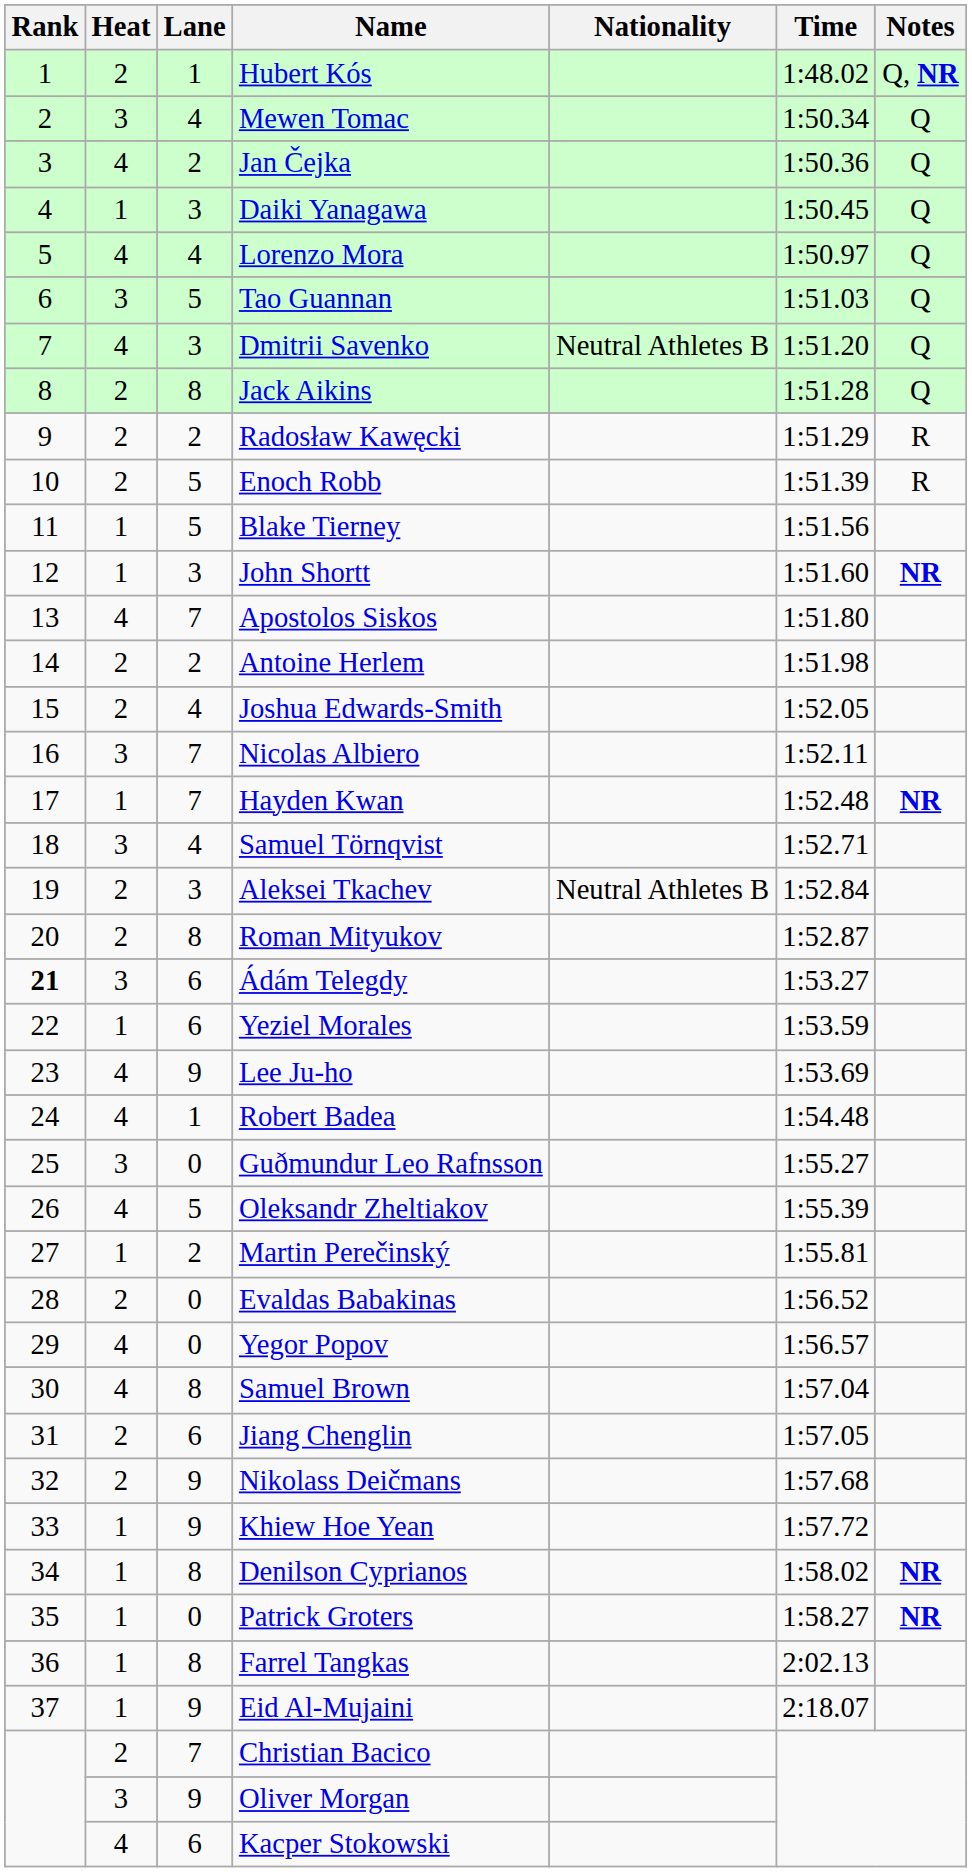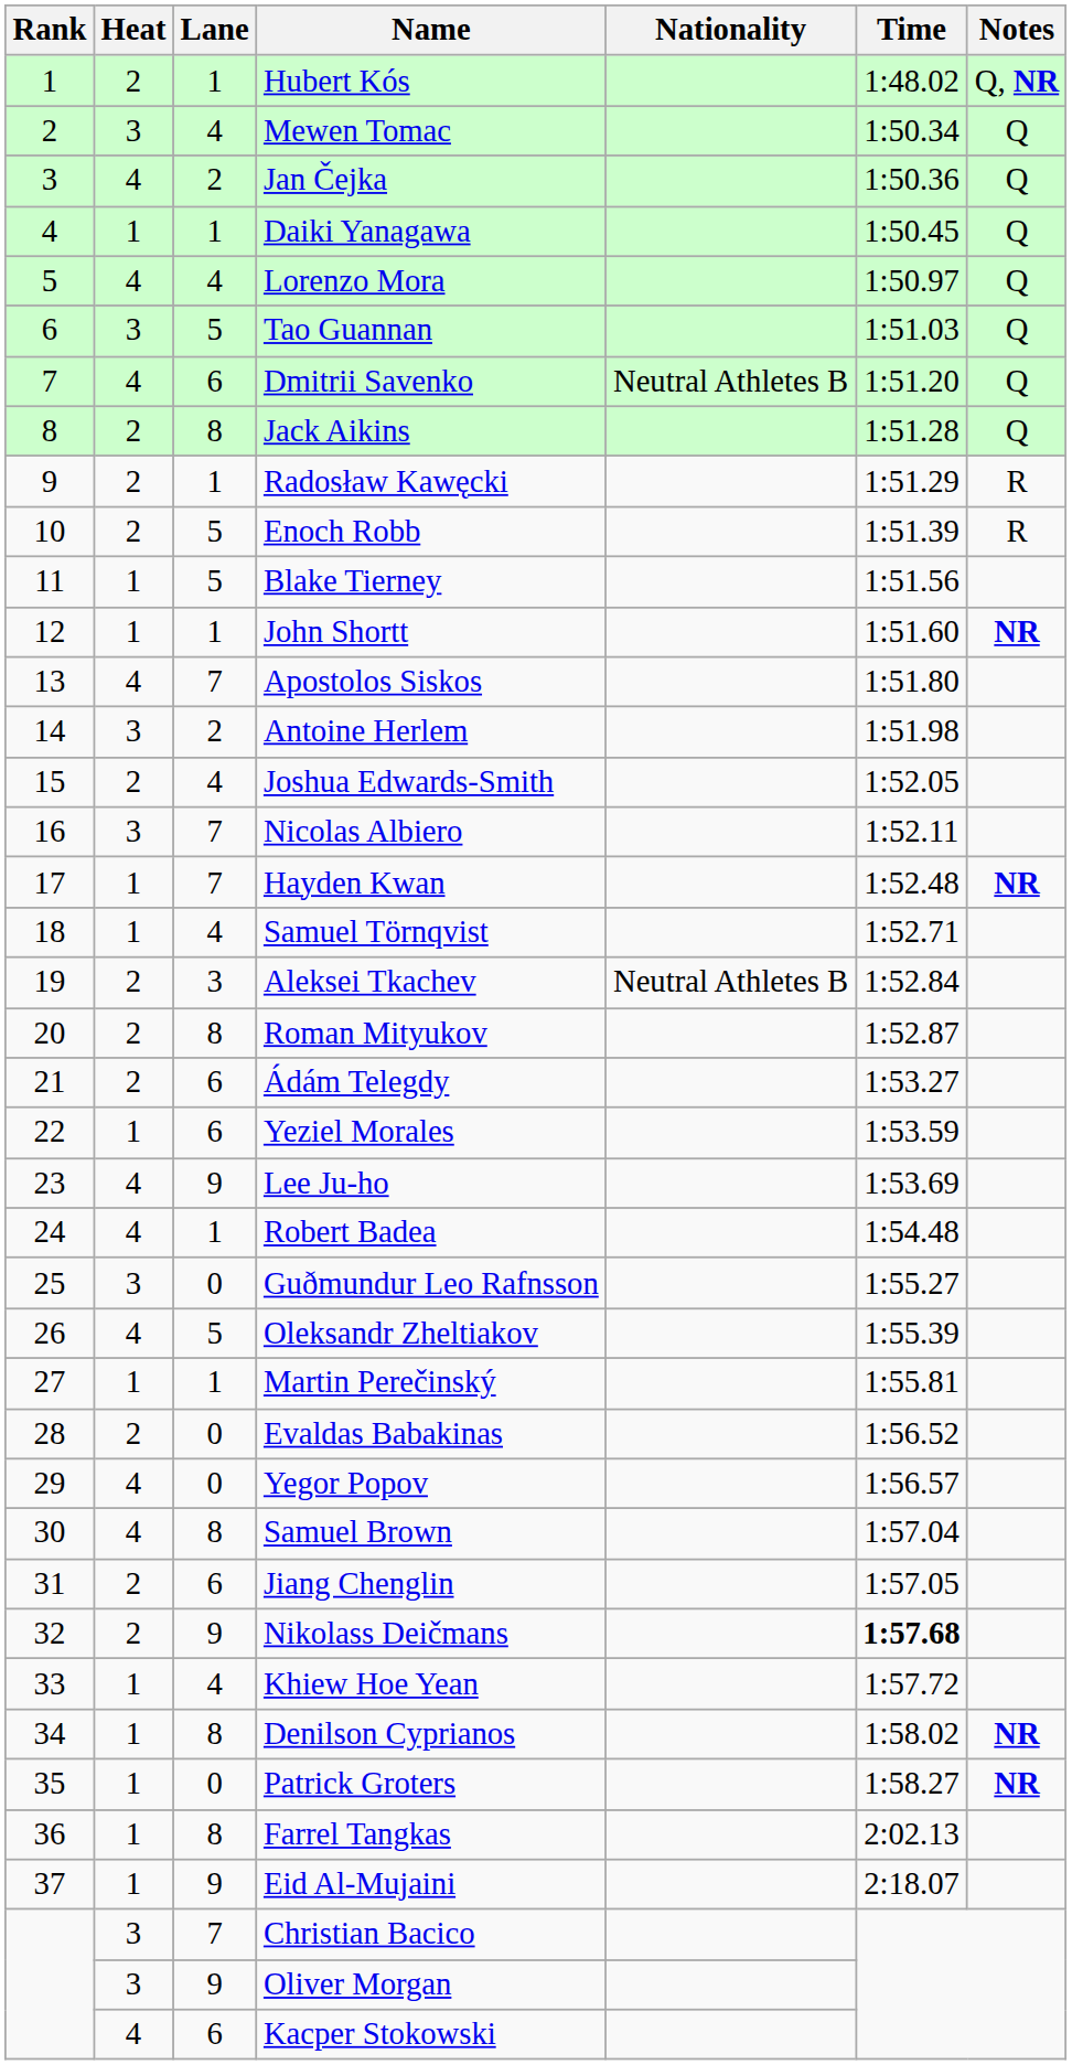 <table class="wikitable sortable" style="text-align:center">
 <tr>
 <th>Rank</th>
 <th>Heat</th>
 <th>Lane</th>
 <th>Name</th>
 <th>Nationality</th>
 <th>Time</th>
 <th>Notes</th>
 </tr>
 <tr bgcolor=ccffcc>
 <td>1</td>
 <td>2</td>
 <td>1</td>
 <td align=left><a href='#'>Hubert Kós</a></td>
 <td align=left></td>
 <td>1:48.02</td>
 <td>Q, <strong><a href='#'>NR</a></strong></td>
 </tr>
 <tr bgcolor=ccffcc>
 <td>2</td>
 <td>3</td>
 <td>4</td>
 <td align=left><a href='#'>Mewen Tomac</a></td>
 <td align=left></td>
 <td>1:50.34</td>
 <td>Q</td>
 </tr>
 <tr bgcolor=ccffcc>
 <td>3</td>
 <td>4</td>
 <td>2</td>
 <td align=left><a href='#'>Jan Čejka</a></td>
 <td align=left></td>
 <td>1:50.36</td>
 <td>Q</td>
 </tr>
 <tr bgcolor=ccffcc>
 <td>4</td>
 <td>1</td>
-<td>3</td>
+<td>1</td>
 <td align=left><a href='#'>Daiki Yanagawa</a></td>
 <td align=left></td>
 <td>1:50.45</td>
 <td>Q</td>
 </tr>
 <tr bgcolor=ccffcc>
 <td>5</td>
 <td>4</td>
 <td>4</td>
 <td align=left><a href='#'>Lorenzo Mora</a></td>
 <td align=left></td>
 <td>1:50.97</td>
 <td>Q</td>
 </tr>
 <tr bgcolor=ccffcc>
 <td>6</td>
 <td>3</td>
 <td>5</td>
 <td align=left><a href='#'>Tao Guannan</a></td>
 <td align=left></td>
 <td>1:51.03</td>
 <td>Q</td>
 </tr>
 <tr bgcolor=ccffcc>
 <td>7</td>
 <td>4</td>
-<td>3</td>
+<td>6</td>
 <td align=left><a href='#'>Dmitrii Savenko</a></td>
 <td align=left> Neutral Athletes B</td>
 <td>1:51.20</td>
 <td>Q</td>
 </tr>
 <tr bgcolor=ccffcc>
 <td>8</td>
 <td>2</td>
 <td>8</td>
 <td align=left><a href='#'>Jack Aikins</a></td>
 <td align=left></td>
 <td>1:51.28</td>
 <td>Q</td>
 </tr>
 <tr>
 <td>9</td>
 <td>2</td>
-<td>2</td>
+<td>1</td>
 <td align=left><a href='#'>Radosław Kawęcki</a></td>
 <td align=left></td>
 <td>1:51.29</td>
 <td>R</td>
 </tr>
 <tr>
 <td>10</td>
 <td>2</td>
 <td>5</td>
 <td align=left><a href='#'>Enoch Robb</a></td>
 <td align=left></td>
 <td>1:51.39</td>
 <td>R</td>
 </tr>
 <tr>
 <td>11</td>
 <td>1</td>
 <td>5</td>
 <td align=left><a href='#'>Blake Tierney</a></td>
 <td align=left></td>
 <td>1:51.56</td>
 <td></td>
 </tr>
 <tr>
 <td>12</td>
 <td>1</td>
-<td>3</td>
+<td>1</td>
 <td align=left><a href='#'>John Shortt</a></td>
 <td align=left></td>
 <td>1:51.60</td>
 <td><strong><a href='#'>NR</a></strong></td>
 </tr>
 <tr>
 <td>13</td>
 <td>4</td>
 <td>7</td>
 <td align=left><a href='#'>Apostolos Siskos</a></td>
 <td align=left></td>
 <td>1:51.80</td>
 <td></td>
 </tr>
 <tr>
 <td>14</td>
-<td>2</td>
+<td>3</td>
 <td>2</td>
 <td align=left><a href='#'>Antoine Herlem</a></td>
 <td align=left></td>
 <td>1:51.98</td>
 <td></td>
 </tr>
 <tr>
 <td>15</td>
 <td>2</td>
 <td>4</td>
 <td align=left><a href='#'>Joshua Edwards-Smith</a></td>
 <td align=left></td>
 <td>1:52.05</td>
 <td></td>
 </tr>
 <tr>
 <td>16</td>
 <td>3</td>
 <td>7</td>
 <td align=left><a href='#'>Nicolas Albiero</a></td>
 <td align=left></td>
 <td>1:52.11</td>
 <td></td>
 </tr>
 <tr>
 <td>17</td>
 <td>1</td>
 <td>7</td>
 <td align=left><a href='#'>Hayden Kwan</a></td>
 <td align=left></td>
 <td>1:52.48</td>
 <td><strong><a href='#'>NR</a></strong></td>
 </tr>
 <tr>
 <td>18</td>
-<td>3</td>
+<td>1</td>
 <td>4</td>
 <td align=left><a href='#'>Samuel Törnqvist</a></td>
 <td align=left></td>
 <td>1:52.71</td>
 <td></td>
 </tr>
 <tr>
 <td>19</td>
 <td>2</td>
 <td>3</td>
 <td align=left><a href='#'>Aleksei Tkachev</a></td>
 <td align=left> Neutral Athletes B</td>
 <td>1:52.84</td>
 <td></td>
 </tr>
 <tr>
 <td>20</td>
 <td>2</td>
 <td>8</td>
 <td align=left><a href='#'>Roman Mityukov</a></td>
 <td align=left></td>
 <td>1:52.87</td>
 <td></td>
 </tr>
 <tr>
-<td><strong>21</strong></td>
-<td>3</td>
+<td>21</td>
+<td>2</td>
 <td>6</td>
 <td align=left><a href='#'>Ádám Telegdy</a></td>
 <td align=left></td>
 <td>1:53.27</td>
 <td></td>
 </tr>
 <tr>
 <td>22</td>
 <td>1</td>
 <td>6</td>
 <td align=left><a href='#'>Yeziel Morales</a></td>
 <td align=left></td>
 <td>1:53.59</td>
 <td></td>
 </tr>
 <tr>
 <td>23</td>
 <td>4</td>
 <td>9</td>
 <td align=left><a href='#'>Lee Ju-ho</a></td>
 <td align=left></td>
 <td>1:53.69</td>
 <td></td>
 </tr>
 <tr>
 <td>24</td>
 <td>4</td>
 <td>1</td>
 <td align=left><a href='#'>Robert Badea</a></td>
 <td align=left></td>
 <td>1:54.48</td>
 <td></td>
 </tr>
 <tr>
 <td>25</td>
 <td>3</td>
 <td>0</td>
 <td align=left><a href='#'>Guðmundur Leo Rafnsson</a></td>
 <td align=left></td>
 <td>1:55.27</td>
 <td></td>
 </tr>
 <tr>
 <td>26</td>
 <td>4</td>
 <td>5</td>
 <td align=left><a href='#'>Oleksandr Zheltiakov</a></td>
 <td align=left></td>
 <td>1:55.39</td>
 <td></td>
 </tr>
 <tr>
 <td>27</td>
 <td>1</td>
-<td>2</td>
+<td>1</td>
 <td align=left><a href='#'>Martin Perečinský</a></td>
 <td align=left></td>
 <td>1:55.81</td>
 <td></td>
 </tr>
 <tr>
 <td>28</td>
 <td>2</td>
 <td>0</td>
 <td align=left><a href='#'>Evaldas Babakinas</a></td>
 <td align=left></td>
 <td>1:56.52</td>
 <td></td>
 </tr>
 <tr>
 <td>29</td>
 <td>4</td>
 <td>0</td>
 <td align=left><a href='#'>Yegor Popov</a></td>
 <td align=left></td>
 <td>1:56.57</td>
 <td></td>
 </tr>
 <tr>
 <td>30</td>
 <td>4</td>
 <td>8</td>
 <td align=left><a href='#'>Samuel Brown</a></td>
 <td align=left></td>
 <td>1:57.04</td>
 <td></td>
 </tr>
 <tr>
 <td>31</td>
 <td>2</td>
 <td>6</td>
 <td align=left><a href='#'>Jiang Chenglin</a></td>
 <td align=left></td>
 <td>1:57.05</td>
 <td></td>
 </tr>
 <tr>
 <td>32</td>
 <td>2</td>
 <td>9</td>
 <td align=left><a href='#'>Nikolass Deičmans</a></td>
 <td align=left></td>
-<td>1:57.68</td>
+<td><strong>1:57.68</strong></td>
 <td></td>
 </tr>
 <tr>
 <td>33</td>
 <td>1</td>
-<td>9</td>
+<td>4</td>
 <td align=left><a href='#'>Khiew Hoe Yean</a></td>
 <td align=left></td>
 <td>1:57.72</td>
 <td></td>
 </tr>
 <tr>
 <td>34</td>
 <td>1</td>
 <td>8</td>
 <td align=left><a href='#'>Denilson Cyprianos</a></td>
 <td align=left></td>
 <td>1:58.02</td>
 <td><strong><a href='#'>NR</a></strong></td>
 </tr>
 <tr>
 <td>35</td>
 <td>1</td>
 <td>0</td>
 <td align=left><a href='#'>Patrick Groters</a></td>
 <td align=left></td>
 <td>1:58.27</td>
 <td><strong><a href='#'>NR</a></strong></td>
 </tr>
 <tr>
 <td>36</td>
 <td>1</td>
 <td>8</td>
 <td align=left><a href='#'>Farrel Tangkas</a></td>
 <td align=left></td>
 <td>2:02.13</td>
 <td></td>
 </tr>
 <tr>
 <td>37</td>
 <td>1</td>
 <td>9</td>
 <td align=left><a href='#'>Eid Al-Mujaini</a></td>
 <td align=left></td>
 <td>2:18.07</td>
 <td></td>
 </tr>
 <tr>
 <td rowspan=3></td>
-<td>2</td>
+<td>3</td>
 <td>7</td>
 <td align=left><a href='#'>Christian Bacico</a></td>
 <td align=left></td>
 <td colspan=2 rowspan=3></td>
 </tr>
 <tr>
 <td>3</td>
 <td>9</td>
 <td align=left><a href='#'>Oliver Morgan</a></td>
 <td align=left></td>
 </tr>
 <tr>
 <td>4</td>
 <td>6</td>
 <td align=left><a href='#'>Kacper Stokowski</a></td>
 <td align=left></td>
 </tr>
 </table>
